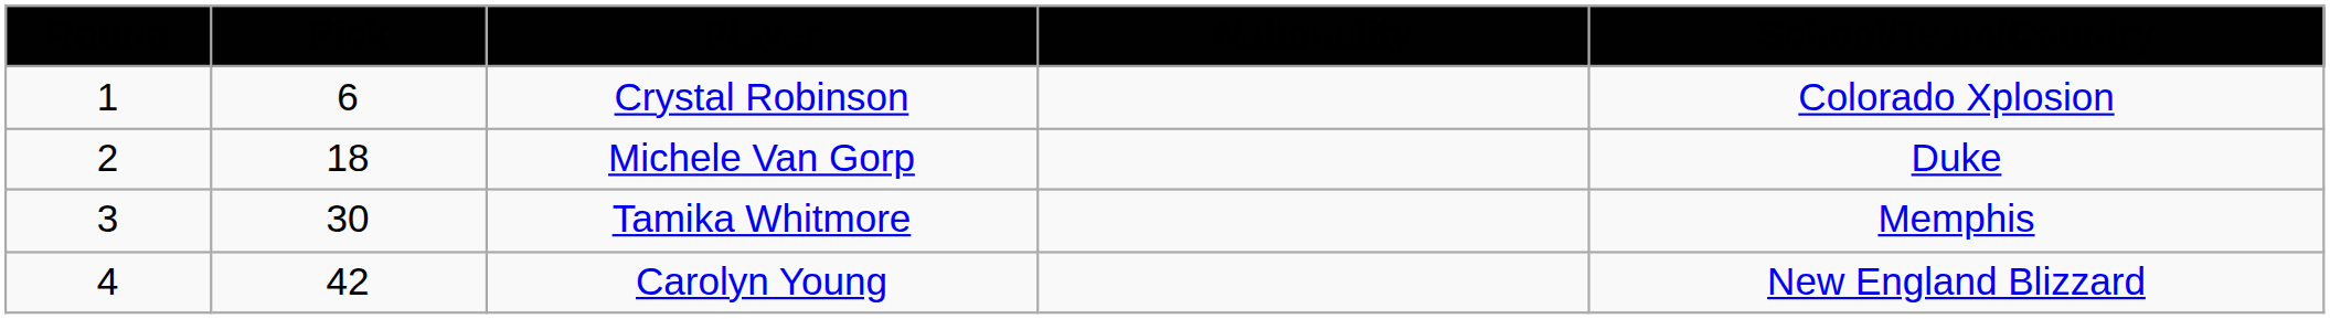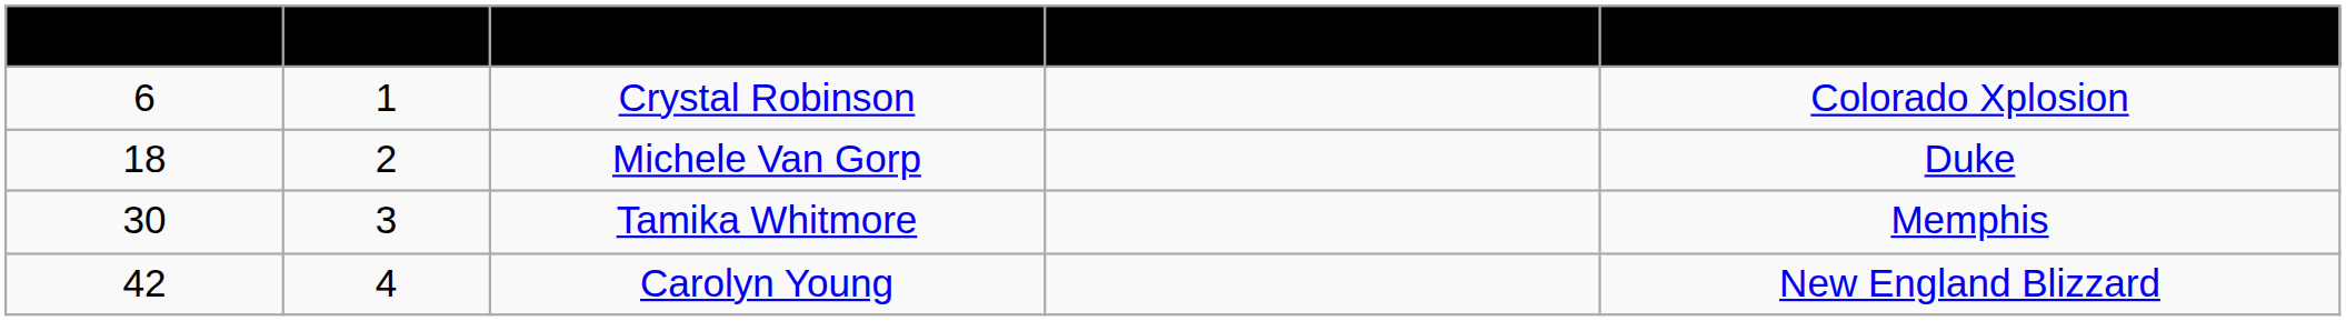 <table class="wikitable" style="text-align:center; width:60em">
 <tr>
+<th style="background: #010101" width="5%"><span>Pick</span></th>
 <th style="background: #010101" width="2%"><span>Round</span></th>
-<th style="background: #010101" width="5%"><span>Pick</span></th>
 <th style="background: #010101" width="10%"><span>Player</span></th>
 <th style="background: #010101" width="10%"><span>Nationality</span></th>
 <th style="background: #010101" width="10%"><span>School/Team/Country</span></th>
 </tr>
 <tr>
+<td>6</td>
 <td>1</td>
-<td>6</td>
 <td><a href='#'>Crystal Robinson</a></td>
 <td></td>
 <td><a href='#'>Colorado Xplosion</a></td>
 </tr>
 <tr>
+<td>18</td>
 <td>2</td>
-<td>18</td>
 <td><a href='#'>Michele Van Gorp</a></td>
 <td></td>
 <td><a href='#'>Duke</a></td>
 </tr>
 <tr>
+<td>30</td>
 <td>3</td>
-<td>30</td>
 <td><a href='#'>Tamika Whitmore</a></td>
 <td></td>
 <td><a href='#'>Memphis</a></td>
 </tr>
 <tr>
+<td>42</td>
 <td>4</td>
-<td>42</td>
 <td><a href='#'>Carolyn Young</a></td>
 <td></td>
 <td><a href='#'>New England Blizzard</a></td>
 </tr>
 </table>
